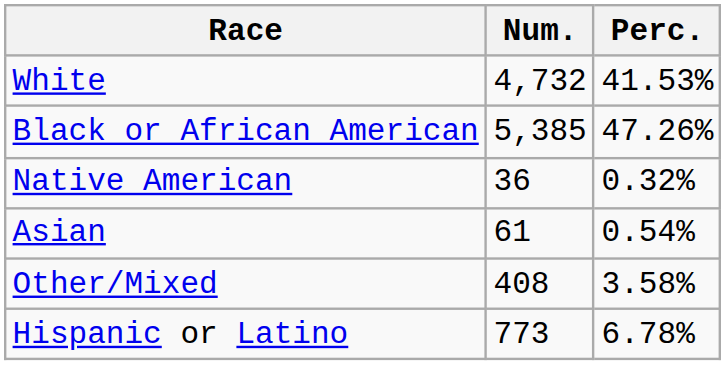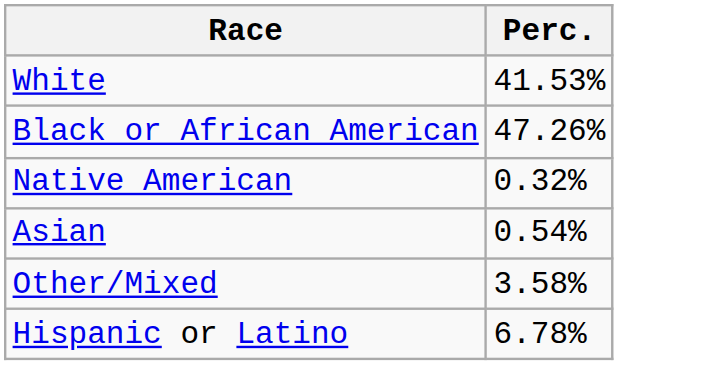 <table class="wikitable">
 <tr>
 <th>Race</th>
-<th>Num.</th>
 <th>Perc.</th>
 </tr>
 <tr>
 <td><a href='#'>White</a></td>
-<td>4,732</td>
 <td>41.53%</td>
 </tr>
 <tr>
 <td><a href='#'>Black or African American</a></td>
-<td>5,385</td>
 <td>47.26%</td>
 </tr>
 <tr>
 <td><a href='#'>Native American</a></td>
-<td>36</td>
 <td>0.32%</td>
 </tr>
 <tr>
 <td><a href='#'>Asian</a></td>
-<td>61</td>
 <td>0.54%</td>
 </tr>
 <tr>
 <td><a href='#'>Other/Mixed</a></td>
-<td>408</td>
 <td>3.58%</td>
 </tr>
 <tr>
 <td><a href='#'>Hispanic</a> or <a href='#'>Latino</a></td>
-<td>773</td>
 <td>6.78%</td>
 </tr>
 </table>
